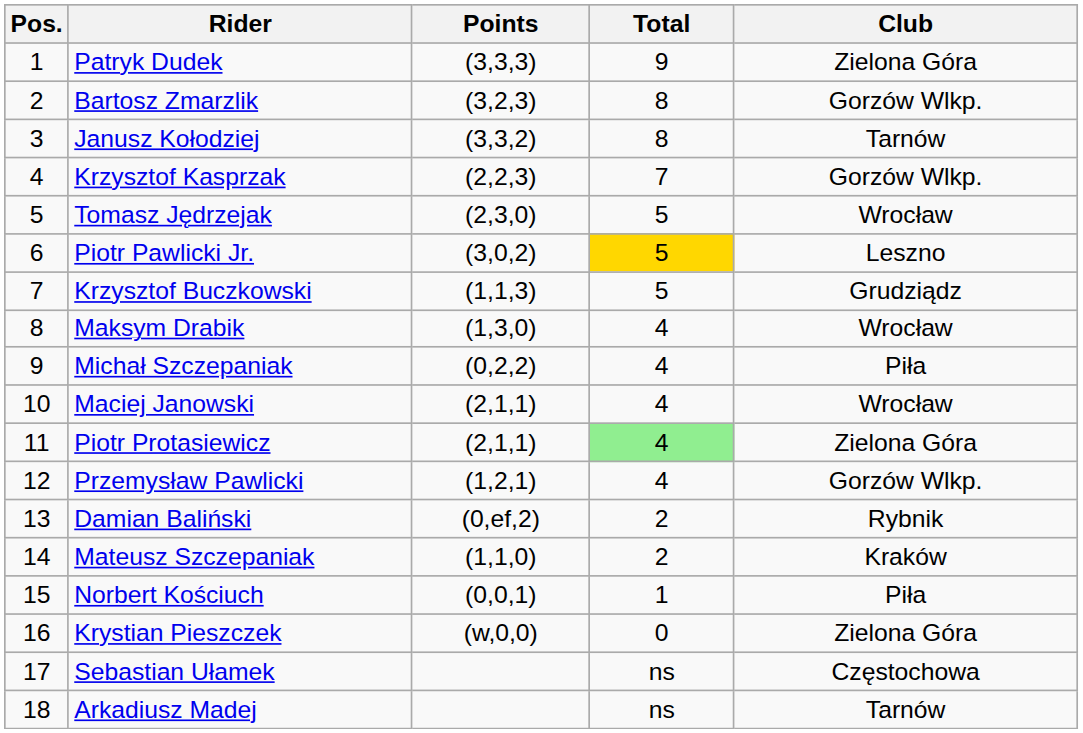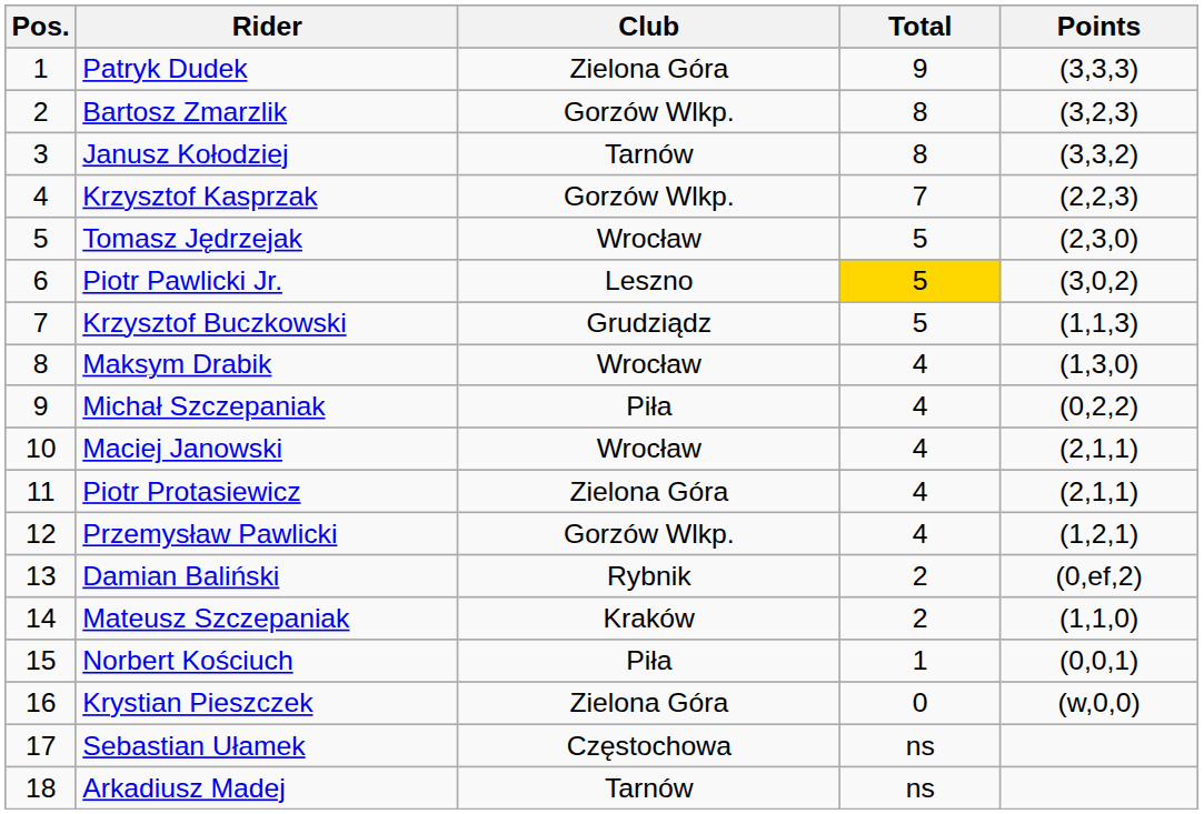 <table class=wikitable style="font-size:93%;">
 <tr>
 <th width=25px>Pos.</th>
 <th width=200px>Rider</th>
+<th width=200px>Club</th>
+<th width=80px>Total</th>
 <th width=100px>Points</th>
-<th width=80px>Total</th>
-<th width=200px>Club</th>
 </tr>
 <tr align=center>
 <td>1</td>
 <td align=left><a href='#'>Patryk Dudek</a></td>
+<td>Zielona Góra</td>
+<td>9</td>
 <td>(3,3,3)</td>
-<td>9</td>
-<td>Zielona Góra</td>
 </tr>
 <tr align=center>
 <td>2</td>
 <td align=left><a href='#'>Bartosz Zmarzlik</a></td>
+<td>Gorzów Wlkp.</td>
+<td>8</td>
 <td>(3,2,3)</td>
-<td>8</td>
-<td>Gorzów Wlkp.</td>
 </tr>
 <tr align=center>
 <td>3</td>
 <td align=left><a href='#'>Janusz Kołodziej</a></td>
+<td>Tarnów</td>
+<td>8</td>
 <td>(3,3,2)</td>
-<td>8</td>
-<td>Tarnów</td>
 </tr>
 <tr align=center>
 <td>4</td>
 <td align=left><a href='#'>Krzysztof Kasprzak</a></td>
+<td>Gorzów Wlkp.</td>
+<td>7</td>
 <td>(2,2,3)</td>
-<td>7</td>
-<td>Gorzów Wlkp.</td>
 </tr>
 <tr align=center>
 <td>5</td>
 <td align=left><a href='#'>Tomasz Jędrzejak</a></td>
+<td>Wrocław</td>
+<td>5</td>
 <td>(2,3,0)</td>
-<td>5</td>
-<td>Wrocław</td>
 </tr>
 <tr align=center>
 <td>6</td>
 <td align=left><a href='#'>Piotr Pawlicki Jr.</a></td>
+<td>Leszno</td>
+<td style="background: gold;">5</td>
 <td>(3,0,2)</td>
-<td style="background: gold;">5</td>
-<td>Leszno</td>
 </tr>
 <tr align=center>
 <td>7</td>
 <td align=left><a href='#'>Krzysztof Buczkowski</a></td>
+<td>Grudziądz</td>
+<td>5</td>
 <td>(1,1,3)</td>
-<td>5</td>
-<td>Grudziądz</td>
 </tr>
 <tr align=center>
 <td>8</td>
 <td align=left><a href='#'>Maksym Drabik</a></td>
+<td>Wrocław</td>
+<td>4</td>
 <td>(1,3,0)</td>
-<td>4</td>
-<td>Wrocław</td>
 </tr>
 <tr align=center>
 <td>9</td>
 <td align=left><a href='#'>Michał Szczepaniak</a></td>
+<td>Piła</td>
+<td>4</td>
 <td>(0,2,2)</td>
-<td>4</td>
-<td>Piła</td>
 </tr>
 <tr align=center>
 <td>10</td>
 <td align=left><a href='#'>Maciej Janowski</a></td>
+<td>Wrocław</td>
+<td>4</td>
 <td>(2,1,1)</td>
-<td>4</td>
-<td>Wrocław</td>
 </tr>
 <tr align=center>
 <td>11</td>
 <td align=left><a href='#'>Piotr Protasiewicz</a></td>
+<td>Zielona Góra</td>
+<td>4</td>
 <td>(2,1,1)</td>
-<td style="background: lightgreen;">4</td>
-<td>Zielona Góra</td>
 </tr>
 <tr align=center>
 <td>12</td>
 <td align=left><a href='#'>Przemysław Pawlicki</a></td>
+<td>Gorzów Wlkp.</td>
+<td>4</td>
 <td>(1,2,1)</td>
-<td>4</td>
-<td>Gorzów Wlkp.</td>
 </tr>
 <tr align=center>
 <td>13</td>
 <td align=left><a href='#'>Damian Baliński</a></td>
+<td>Rybnik</td>
+<td>2</td>
 <td>(0,ef,2)</td>
-<td>2</td>
-<td>Rybnik</td>
 </tr>
 <tr align=center>
 <td>14</td>
 <td align=left><a href='#'>Mateusz Szczepaniak</a></td>
+<td>Kraków</td>
+<td>2</td>
 <td>(1,1,0)</td>
-<td>2</td>
-<td>Kraków</td>
 </tr>
 <tr align=center>
 <td>15</td>
 <td align=left><a href='#'>Norbert Kościuch</a></td>
+<td>Piła</td>
+<td>1</td>
 <td>(0,0,1)</td>
-<td>1</td>
-<td>Piła</td>
 </tr>
 <tr align=center>
 <td>16</td>
 <td align=left><a href='#'>Krystian Pieszczek</a></td>
+<td>Zielona Góra</td>
+<td>0</td>
 <td>(w,0,0)</td>
-<td>0</td>
-<td>Zielona Góra</td>
 </tr>
 <tr align=center>
 <td>17</td>
 <td align=left><a href='#'>Sebastian Ułamek</a></td>
+<td>Częstochowa</td>
+<td>ns</td>
 <td></td>
-<td>ns</td>
-<td>Częstochowa</td>
 </tr>
 <tr align=center>
 <td>18</td>
 <td align=left><a href='#'>Arkadiusz Madej</a></td>
+<td>Tarnów</td>
+<td>ns</td>
 <td></td>
-<td>ns</td>
-<td>Tarnów</td>
 </tr>
 </table>
